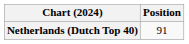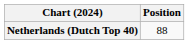 <table class="wikitable sortable plainrowheaders" style="text-align:center">
 <tr>
 <th scope="col">Chart (2024)</th>
 <th scope="col">Position</th>
 </tr>
 <tr>
 <th scope="row">Netherlands (Dutch Top 40)</th>
-<td>91</td>
+<td>88</td>
 </tr>
 </table>
